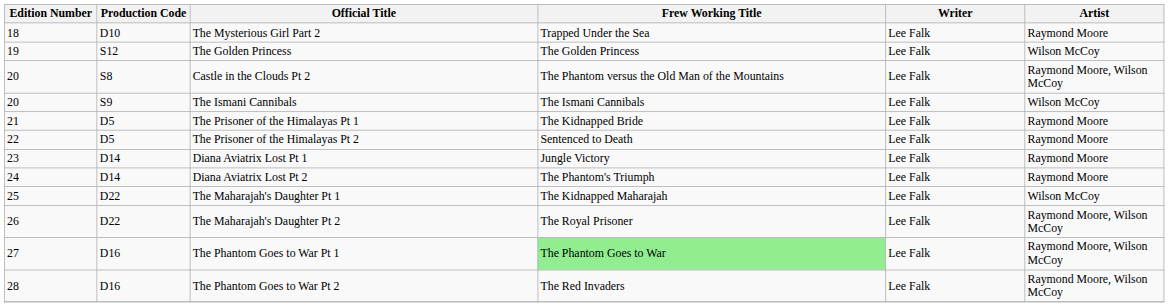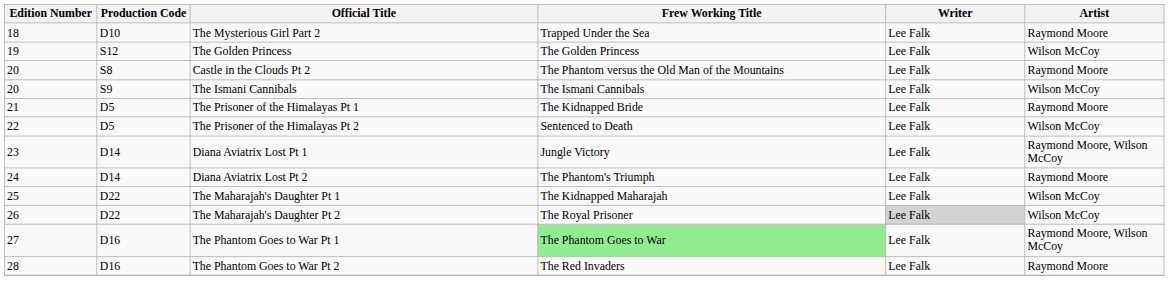 <table class="wikitable">
 <tr>
 <th style="width:8%;">Edition Number</th>
 <th style="width:8%;">Production Code</th>
 <th style="width:30%;">Official Title</th>
 <th style="width:30%;">Frew Working Title</th>
 <th style="width:12%;">Writer</th>
 <th style="width:12%;">Artist</th>
 </tr>
 <tr |>
 <td>18</td>
 <td>D10</td>
 <td>The Mysterious Girl Part 2</td>
 <td>Trapped Under the Sea</td>
 <td>Lee Falk</td>
 <td>Raymond Moore</td>
 </tr>
 <tr |>
 <td>19</td>
 <td>S12</td>
 <td>The Golden Princess</td>
 <td>The Golden Princess</td>
 <td>Lee Falk</td>
 <td>Wilson McCoy</td>
 </tr>
 <tr |>
 <td>20</td>
 <td>S8</td>
 <td>Castle in the Clouds Pt 2</td>
 <td>The Phantom versus the Old Man of the Mountains</td>
 <td>Lee Falk</td>
-<td>Raymond Moore, Wilson McCoy</td>
+<td>Raymond Moore</td>
 </tr>
 <tr |>
 <td>20</td>
 <td>S9</td>
 <td>The Ismani Cannibals</td>
 <td>The Ismani Cannibals</td>
 <td>Lee Falk</td>
 <td>Wilson McCoy</td>
 </tr>
 <tr |>
 <td>21</td>
 <td>D5</td>
 <td>The Prisoner of the Himalayas Pt 1</td>
 <td>The Kidnapped Bride</td>
 <td>Lee Falk</td>
 <td>Raymond Moore</td>
 </tr>
 <tr |>
 <td>22</td>
 <td>D5</td>
 <td>The Prisoner of the Himalayas Pt 2</td>
 <td>Sentenced to Death</td>
 <td>Lee Falk</td>
-<td>Raymond Moore</td>
+<td>Wilson McCoy</td>
 </tr>
 <tr |>
 <td>23</td>
 <td>D14</td>
 <td>Diana Aviatrix Lost Pt 1</td>
 <td>Jungle Victory</td>
 <td>Lee Falk</td>
-<td>Raymond Moore</td>
+<td>Raymond Moore, Wilson McCoy</td>
 </tr>
 <tr |>
 <td>24</td>
 <td>D14</td>
 <td>Diana Aviatrix Lost Pt 2</td>
 <td>The Phantom's Triumph</td>
 <td>Lee Falk</td>
 <td>Raymond Moore</td>
 </tr>
 <tr |>
 <td>25</td>
 <td>D22</td>
 <td>The Maharajah's Daughter Pt 1</td>
 <td>The Kidnapped Maharajah</td>
 <td>Lee Falk</td>
 <td>Wilson McCoy</td>
 </tr>
 <tr |>
 <td>26</td>
 <td>D22</td>
 <td>The Maharajah's Daughter Pt 2</td>
 <td>The Royal Prisoner</td>
-<td>Lee Falk</td>
-<td>Raymond Moore, Wilson McCoy</td>
+<td style="background: lightgrey;">Lee Falk</td>
+<td>Wilson McCoy</td>
 </tr>
 <tr |>
 <td>27</td>
 <td>D16</td>
 <td>The Phantom Goes to War Pt 1</td>
 <td style="background: lightgreen;">The Phantom Goes to War</td>
 <td>Lee Falk</td>
 <td>Raymond Moore, Wilson McCoy</td>
 </tr>
 <tr |>
 <td>28</td>
 <td>D16</td>
 <td>The Phantom Goes to War Pt 2</td>
 <td>The Red Invaders</td>
 <td>Lee Falk</td>
-<td>Raymond Moore, Wilson McCoy</td>
+<td>Raymond Moore</td>
 </tr>
 <tr |>
 </tr>
 </table>
